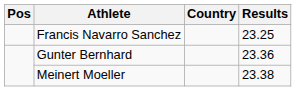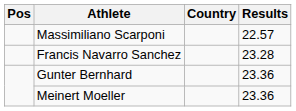 <table class="wikitable wikble">
 <tr>
 <th>Pos</th>
 <th>Athlete</th>
 <th>Country</th>
 <th>Results</th>
 </tr>
 <tr>
 <td align="center"></td>
+<td>Massimiliano Scarponi</td>
+<td></td>
+<td>22.57</td>
+</tr>
+<tr>
+<td align="center"></td>
 <td>Francis Navarro Sanchez</td>
 <td></td>
-<td>23.25</td>
+<td>23.28</td>
 </tr>
 <tr>
 <td align="center" rowspan="2"></td>
 <td>Gunter Bernhard</td>
 <td></td>
 <td>23.36</td>
 </tr>
 <tr>
 <td>Meinert Moeller</td>
 <td></td>
-<td>23.38</td>
+<td>23.36</td>
 </tr>
 </table>
